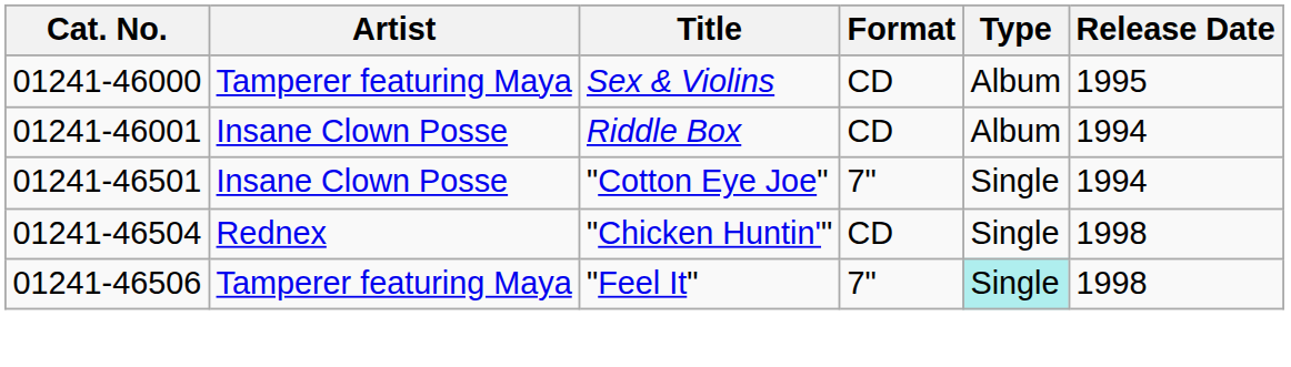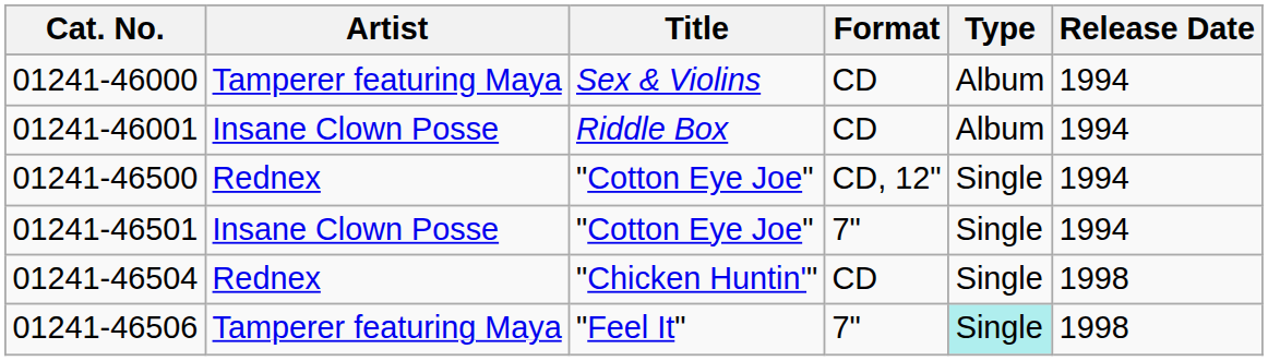 <table class="wikitable sortable">
 <tr>
 <th>Cat. No.</th>
 <th>Artist</th>
 <th>Title</th>
 <th>Format</th>
 <th>Type</th>
 <th>Release Date</th>
 </tr>
 <tr>
 <td>01241-46000</td>
 <td><a href='#'>Tamperer featuring Maya</a></td>
 <td><em><a href='#'>Sex & Violins</a></em></td>
 <td>CD</td>
 <td>Album</td>
-<td>1995</td>
+<td>1994</td>
 </tr>
 <tr>
 <td>01241-46001</td>
 <td><a href='#'>Insane Clown Posse</a></td>
 <td><em><a href='#'>Riddle Box</a></em></td>
 <td>CD</td>
 <td>Album</td>
+<td>1994</td>
+</tr>
+<tr>
+<td>01241-46500</td>
+<td><a href='#'>Rednex</a></td>
+<td>"<a href='#'>Cotton Eye Joe</a>"</td>
+<td>CD, 12"</td>
+<td>Single</td>
 <td>1994</td>
 </tr>
 <tr>
 <td>01241-46501</td>
 <td><a href='#'>Insane Clown Posse</a></td>
 <td>"<a href='#'>Cotton Eye Joe</a>"</td>
 <td>7"</td>
 <td>Single</td>
 <td>1994</td>
 </tr>
 <tr>
 <td>01241-46504</td>
 <td><a href='#'>Rednex</a></td>
 <td>"<a href='#'>Chicken Huntin'</a>"</td>
 <td>CD</td>
 <td>Single</td>
 <td>1998</td>
 </tr>
 <tr>
 <td>01241-46506</td>
 <td><a href='#'>Tamperer featuring Maya</a></td>
 <td>"<a href='#'>Feel It</a>"</td>
 <td>7"</td>
 <td style="background: paleturquoise;">Single</td>
 <td>1998</td>
 </tr>
 </table>
